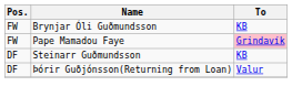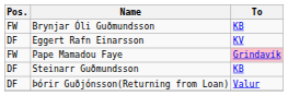 <table class="wikitable">
 <tr>
 <th>Pos.</th>
 <th>Name</th>
 <th>To</th>
 </tr>
 <tr>
 <td>FW</td>
 <td> Brynjar Óli Guðmundsson</td>
 <td colspan=1> <a href='#'>KB</a></td>
+</tr>
+<tr>
+<td>DF</td>
+<td> Eggert Rafn Einarsson</td>
+<td colspan=1> <a href='#'>KV</a></td>
 </tr>
 <tr>
 <td>FW</td>
 <td> Pape Mamadou Faye</td>
 <td colspan=1 style="background: pink;"> <a href='#'>Grindavík</a></td>
 </tr>
 <tr>
 <td>DF</td>
 <td> Steinarr Guðmundsson</td>
 <td colspan=1> <a href='#'>KB</a></td>
 </tr>
 <tr>
 <td>DF</td>
 <td> Þórir Guðjónsson(Returning from Loan)</td>
 <td colspan=1> <a href='#'>Valur</a></td>
 </tr>
 <tr>
 </tr>
 </table>
